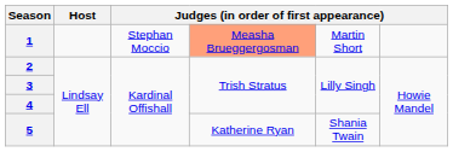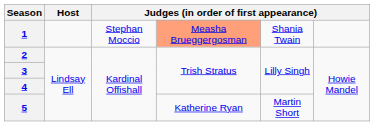 <table class="wikitable" style="margin-left: auto; margin-right: auto; border: none; text-align:center; font-size:90%; width: 60%;">
 <tr>
 <th>Season</th>
 <th>Host</th>
 <th colspan="4">Judges (in order of first appearance)</th>
 </tr>
 <tr>
 <th scope="row"><a href='#'>1</a></th>
 <td></td>
 <td><a href='#'>Stephan Moccio</a></td>
 <td style="background: lightsalmon;"><a href='#'>Measha Brueggergosman</a></td>
-<td><a href='#'>Martin Short</a></td>
+<td><a href='#'>Shania Twain</a></td>
 <td></td>
 </tr>
 <tr>
 <th scope="row"><a href='#'>2</a></th>
 <td rowspan="4"><a href='#'>Lindsay Ell</a></td>
 <td rowspan="4"><a href='#'>Kardinal Offishall</a></td>
 <td rowspan="3"><a href='#'>Trish Stratus</a></td>
 <td rowspan="3"><a href='#'>Lilly Singh</a></td>
 <td rowspan="4"><a href='#'>Howie Mandel</a></td>
 </tr>
 <tr>
 <th scope="row"><a href='#'>3</a></th>
 </tr>
 <tr>
 <th><a href='#'>4</a></th>
 </tr>
 <tr>
 <th><a href='#'>5</a></th>
 <td><a href='#'>Katherine Ryan</a></td>
-<td><a href='#'>Shania Twain</a></td>
+<td><a href='#'>Martin Short</a></td>
 </tr>
 </table>
